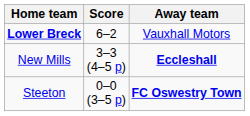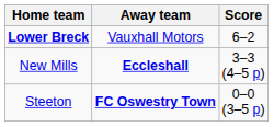 <table class="wikitable" style="text-align: center">
 <tr>
 <th>Home team</th>
+<th>Away team</th>
 <th>Score</th>
-<th>Away team</th>
 </tr>
 <tr>
 <td><strong><a href='#'>Lower Breck</a></strong></td>
+<td><a href='#'>Vauxhall Motors</a></td>
 <td>6–2</td>
-<td><a href='#'>Vauxhall Motors</a></td>
 </tr>
 <tr>
 <td><a href='#'>New Mills</a></td>
+<td><strong><a href='#'>Eccleshall</a></strong></td>
 <td>3–3<br>(4–5 <a href='#'>p</a>)</td>
-<td><strong><a href='#'>Eccleshall</a></strong></td>
 </tr>
 <tr>
 <td><a href='#'>Steeton</a></td>
+<td><strong><a href='#'>FC Oswestry Town</a></strong></td>
 <td>0–0<br>(3–5 <a href='#'>p</a>)</td>
-<td><strong><a href='#'>FC Oswestry Town</a></strong></td>
 </tr>
 </table>
